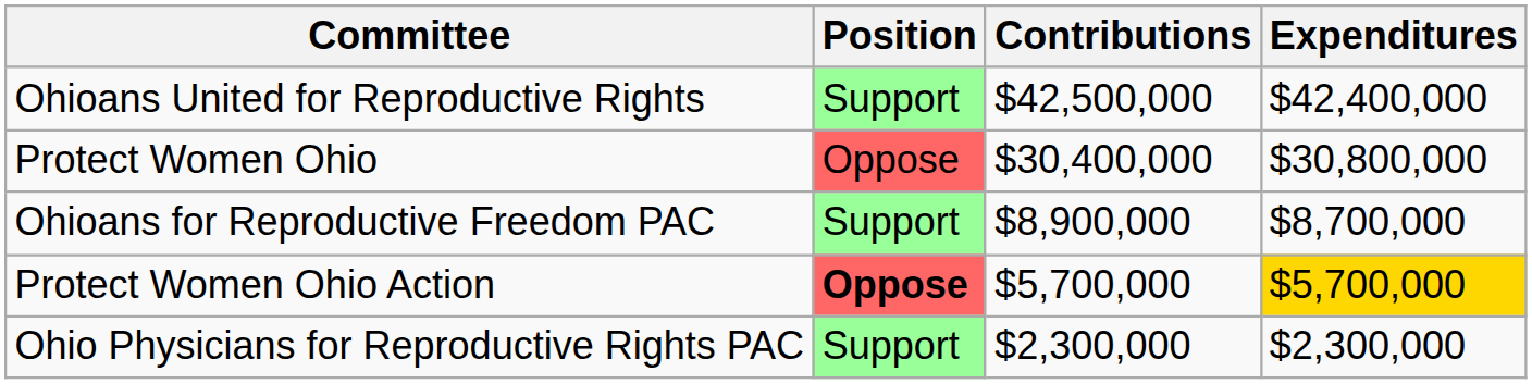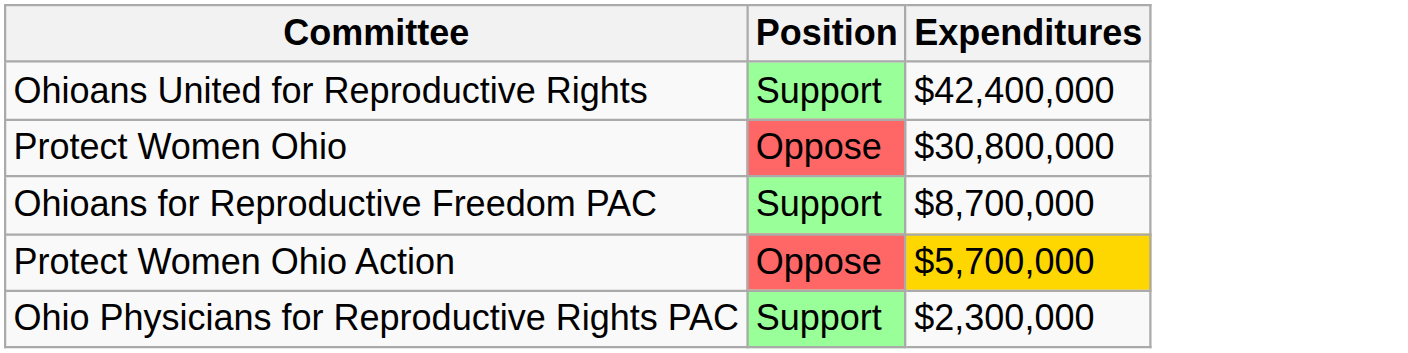 <table class="wikitable sortable">
 <tr>
 <th>Committee</th>
 <th>Position</th>
-<th>Contributions</th>
 <th>Expenditures</th>
 </tr>
 <tr>
 <td>Ohioans United for Reproductive Rights</td>
 <td style="background: rgb(153, 255, 153);">Support</td>
-<td>$42,500,000</td>
 <td>$42,400,000</td>
 </tr>
 <tr>
 <td>Protect Women Ohio</td>
 <td style="background:#FF6666;">Oppose</td>
-<td>$30,400,000</td>
 <td>$30,800,000</td>
 </tr>
 <tr>
 <td>Ohioans for Reproductive Freedom PAC</td>
 <td style="background: rgb(153, 255, 153);">Support</td>
-<td>$8,900,000</td>
 <td>$8,700,000</td>
 </tr>
 <tr>
 <td>Protect Women Ohio Action</td>
-<td style="background:#FF6666;"><strong>Oppose</strong></td>
-<td>$5,700,000</td>
+<td style="background:#FF6666;">Oppose</td>
 <td style="background: gold;">$5,700,000</td>
 </tr>
 <tr>
 <td>Ohio Physicians for Reproductive Rights PAC</td>
 <td style="background: rgb(153, 255, 153);">Support</td>
 <td>$2,300,000</td>
-<td>$2,300,000</td>
 </tr>
 </table>
